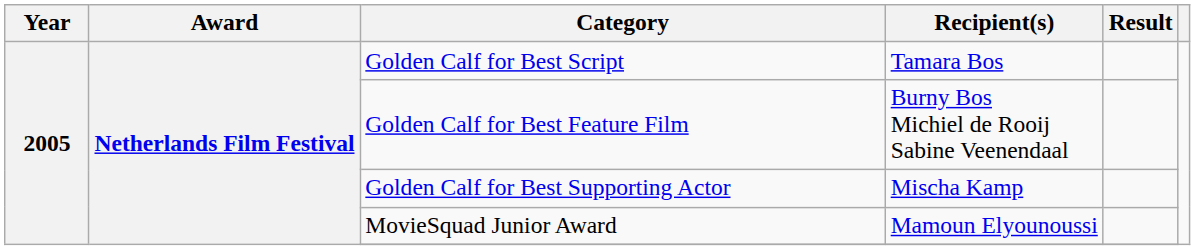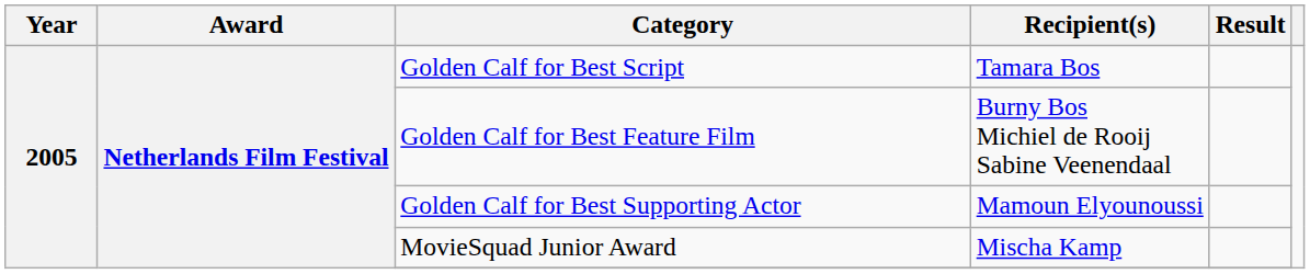 <table class="wikitable sortable plainrowheaders">
 <tr>
 <th scope="col" ! style="width:50px;">Year</th>
 <th scope="col" data-sort-type="date">Award</th>
 <th scope="col" ! style="width:350px;">Category</th>
 <th scope="col">Recipient(s)</th>
 <th scope="col">Result</th>
 <th scope="col" class="unsortable"></th>
 </tr>
 <tr>
 <th scope="row" rowspan="6">2005</th>
 <th scope="row" rowspan="6"><a href='#'>Netherlands Film Festival</a></th>
 <td><a href='#'>Golden Calf for Best Script</a></td>
 <td><a href='#'>Tamara Bos</a></td>
 <td></td>
 <td rowspan="6"></td>
 </tr>
 <tr>
 <td><a href='#'>Golden Calf for Best Feature Film</a></td>
 <td><a href='#'>Burny Bos</a> <br> Michiel de Rooij <br> Sabine Veenendaal</td>
 <td></td>
 </tr>
 <tr>
 <td><a href='#'>Golden Calf for Best Supporting Actor</a></td>
-<td><a href='#'>Mischa Kamp</a></td>
+<td><a href='#'>Mamoun Elyounoussi</a></td>
 <td></td>
 </tr>
 <tr>
 <td>MovieSquad Junior Award</td>
-<td><a href='#'>Mamoun Elyounoussi</a></td>
+<td><a href='#'>Mischa Kamp</a></td>
 <td></td>
 </tr>
 <tr>
 </tr>
 </table>
